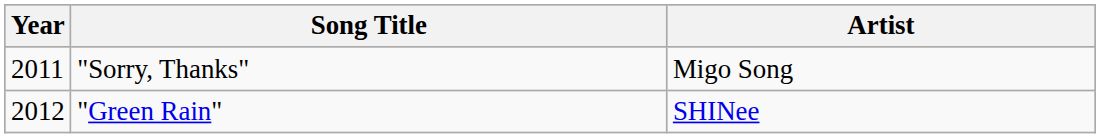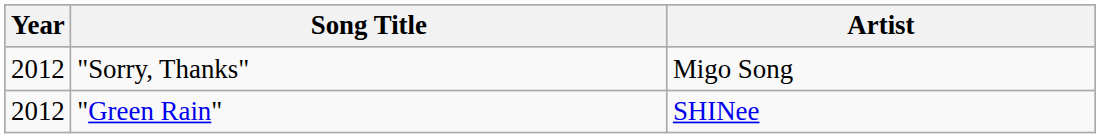 <table class="wikitable" style="width:650px">
 <tr>
 <th width=10>Year</th>
 <th>Song Title</th>
 <th>Artist</th>
 </tr>
 <tr>
-<td>2011</td>
+<td>2012</td>
 <td>"Sorry, Thanks"</td>
 <td>Migo Song</td>
 </tr>
 <tr>
 <td>2012</td>
 <td>"<a href='#'>Green Rain</a>"</td>
 <td><a href='#'>SHINee</a></td>
 </tr>
 </table>
